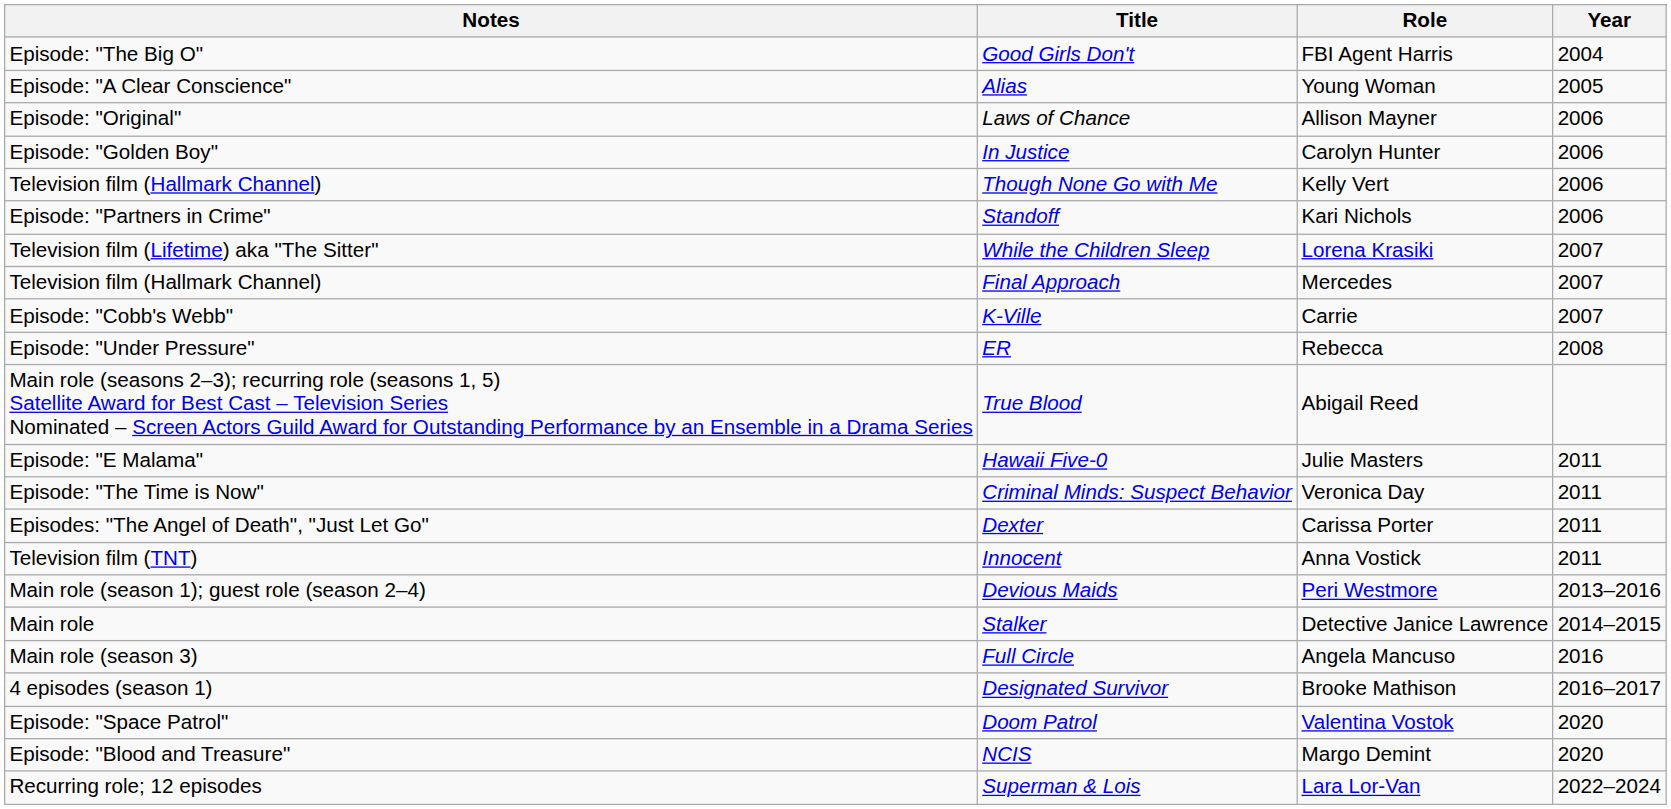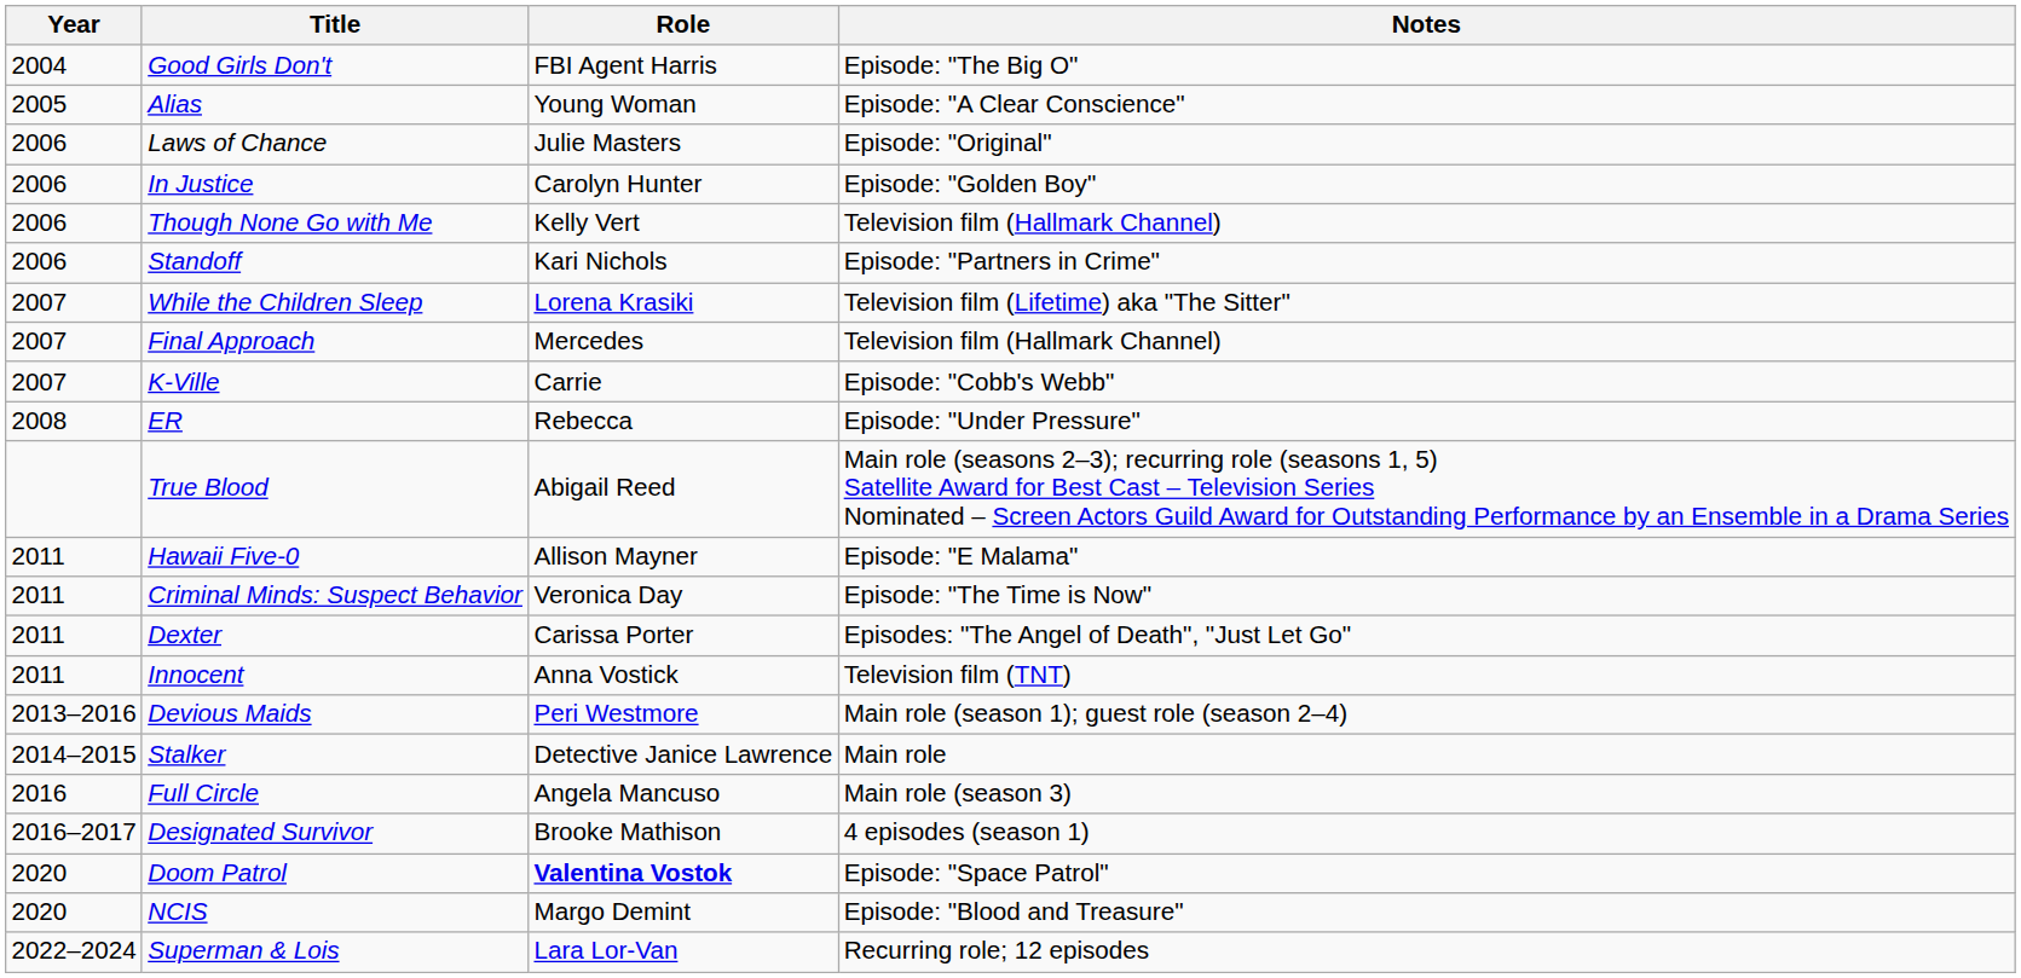 <table class="wikitable sortable">
 <tr>
-<th class="unsortable">Notes</th>
+<th>Year</th>
 <th>Title</th>
 <th>Role</th>
-<th>Year</th>
+<th class="unsortable">Notes</th>
 </tr>
 <tr>
-<td>Episode: "The Big O"</td>
+<td>2004</td>
 <td><em><a href='#'>Good Girls Don't</a></em></td>
 <td>FBI Agent Harris</td>
-<td>2004</td>
+<td>Episode: "The Big O"</td>
 </tr>
 <tr>
-<td>Episode: "A Clear Conscience"</td>
+<td>2005</td>
 <td><em><a href='#'>Alias</a></em></td>
 <td>Young Woman</td>
-<td>2005</td>
+<td>Episode: "A Clear Conscience"</td>
 </tr>
 <tr>
+<td>2006</td>
+<td><em>Laws of Chance</em></td>
+<td>Julie Masters</td>
 <td>Episode: "Original"</td>
-<td><em>Laws of Chance</em></td>
-<td>Allison Mayner</td>
-<td>2006</td>
 </tr>
 <tr>
-<td>Episode: "Golden Boy"</td>
+<td>2006</td>
 <td><em><a href='#'>In Justice</a></em></td>
 <td>Carolyn Hunter</td>
-<td>2006</td>
+<td>Episode: "Golden Boy"</td>
 </tr>
 <tr>
-<td>Television film  (<a href='#'>Hallmark Channel</a>)</td>
+<td>2006</td>
 <td><em><a href='#'>Though None Go with Me</a></em></td>
 <td>Kelly Vert</td>
-<td>2006</td>
+<td>Television film  (<a href='#'>Hallmark Channel</a>)</td>
 </tr>
 <tr>
-<td>Episode: "Partners in Crime"</td>
+<td>2006</td>
 <td><em><a href='#'>Standoff</a></em></td>
 <td>Kari Nichols</td>
-<td>2006</td>
+<td>Episode: "Partners in Crime"</td>
 </tr>
 <tr>
-<td>Television film (<a href='#'>Lifetime</a>) aka "The Sitter"</td>
+<td>2007</td>
 <td><em><a href='#'>While the Children Sleep</a></em></td>
 <td><a href='#'>Lorena Krasiki</a></td>
-<td>2007</td>
+<td>Television film (<a href='#'>Lifetime</a>) aka "The Sitter"</td>
 </tr>
 <tr>
-<td>Television film (Hallmark Channel)</td>
+<td>2007</td>
 <td><em><a href='#'>Final Approach</a></em></td>
 <td>Mercedes</td>
-<td>2007</td>
+<td>Television film (Hallmark Channel)</td>
 </tr>
 <tr>
-<td>Episode: "Cobb's Webb"</td>
+<td>2007</td>
 <td><em><a href='#'>K-Ville</a></em></td>
 <td>Carrie</td>
-<td>2007</td>
+<td>Episode: "Cobb's Webb"</td>
 </tr>
 <tr>
-<td>Episode: "Under Pressure"</td>
+<td>2008</td>
 <td><em><a href='#'>ER</a></em></td>
 <td>Rebecca</td>
-<td>2008</td>
+<td>Episode: "Under Pressure"</td>
 </tr>
 <tr>
-<td>Main role (seasons 2–3); recurring role (seasons 1, 5)<br><a href='#'>Satellite Award for Best Cast – Television Series</a><br>Nominated – <a href='#'>Screen Actors Guild Award for Outstanding Performance by an Ensemble in a Drama Series</a></td>
+<td></td>
 <td><em><a href='#'>True Blood</a></em></td>
 <td>Abigail Reed</td>
-<td></td>
+<td>Main role (seasons 2–3); recurring role (seasons 1, 5)<br><a href='#'>Satellite Award for Best Cast – Television Series</a><br>Nominated – <a href='#'>Screen Actors Guild Award for Outstanding Performance by an Ensemble in a Drama Series</a></td>
 </tr>
 <tr>
+<td>2011</td>
+<td><em><a href='#'>Hawaii Five-0</a></em></td>
+<td>Allison Mayner</td>
 <td>Episode: "E Malama"</td>
-<td><em><a href='#'>Hawaii Five-0</a></em></td>
-<td>Julie Masters</td>
-<td>2011</td>
 </tr>
 <tr>
-<td>Episode: "The Time is Now"</td>
+<td>2011</td>
 <td><em><a href='#'>Criminal Minds: Suspect Behavior</a></em></td>
 <td>Veronica Day</td>
-<td>2011</td>
+<td>Episode: "The Time is Now"</td>
 </tr>
 <tr>
-<td>Episodes: "The Angel of Death", "Just Let Go"</td>
+<td>2011</td>
 <td><em><a href='#'>Dexter</a></em></td>
 <td>Carissa Porter</td>
-<td>2011</td>
+<td>Episodes: "The Angel of Death", "Just Let Go"</td>
 </tr>
 <tr>
-<td>Television film (<a href='#'>TNT</a>)</td>
+<td>2011</td>
 <td><em><a href='#'>Innocent</a></em></td>
 <td>Anna Vostick</td>
-<td>2011</td>
+<td>Television film (<a href='#'>TNT</a>)</td>
 </tr>
 <tr>
-<td>Main role (season 1); guest role (season 2–4)</td>
+<td>2013–2016</td>
 <td><em><a href='#'>Devious Maids</a></em></td>
 <td><a href='#'>Peri Westmore</a></td>
-<td>2013–2016</td>
+<td>Main role (season 1); guest role (season 2–4)</td>
 </tr>
 <tr>
-<td>Main role</td>
+<td>2014–2015</td>
 <td><em><a href='#'>Stalker</a></em></td>
 <td>Detective Janice Lawrence</td>
-<td>2014–2015</td>
+<td>Main role</td>
 </tr>
 <tr>
-<td>Main role (season 3)</td>
+<td>2016</td>
 <td><em><a href='#'>Full Circle</a></em></td>
 <td>Angela Mancuso</td>
-<td>2016</td>
+<td>Main role (season 3)</td>
 </tr>
 <tr>
-<td>4 episodes (season 1)</td>
+<td>2016–2017</td>
 <td><em><a href='#'>Designated Survivor</a></em></td>
 <td>Brooke Mathison</td>
-<td>2016–2017</td>
+<td>4 episodes (season 1)</td>
 </tr>
 <tr>
+<td>2020</td>
+<td><em><a href='#'>Doom Patrol</a></em></td>
+<td><strong><a href='#'>Valentina Vostok</a></strong></td>
 <td>Episode: "Space Patrol"</td>
-<td><em><a href='#'>Doom Patrol</a></em></td>
-<td><a href='#'>Valentina Vostok</a></td>
-<td>2020</td>
 </tr>
 <tr>
-<td>Episode: "Blood and Treasure"</td>
+<td>2020</td>
 <td><em><a href='#'>NCIS</a></em></td>
 <td>Margo Demint</td>
-<td>2020</td>
+<td>Episode: "Blood and Treasure"</td>
 </tr>
 <tr>
-<td>Recurring role; 12 episodes</td>
+<td>2022–2024</td>
 <td><em><a href='#'>Superman & Lois</a></em></td>
 <td><a href='#'>Lara Lor-Van</a></td>
-<td>2022–2024</td>
+<td>Recurring role; 12 episodes</td>
 </tr>
 </table>
